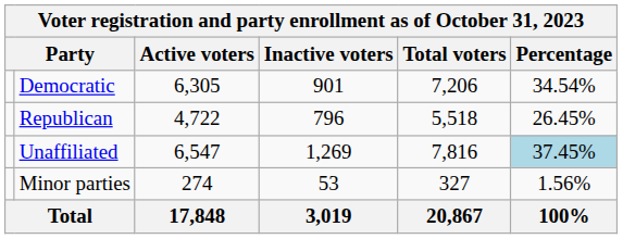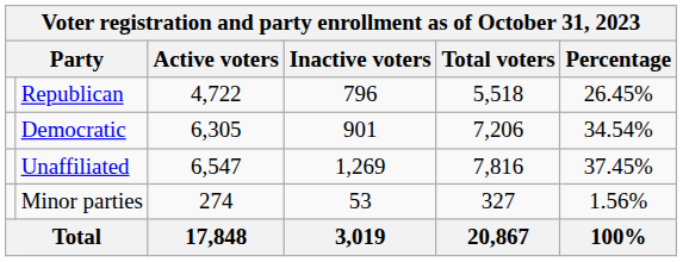 <table class=wikitable>
 <tr>
 <th colspan = 6>Voter registration and party enrollment as of October 31, 2023</th>
 </tr>
 <tr>
 <th colspan = 2>Party</th>
 <th>Active voters</th>
 <th>Inactive voters</th>
 <th>Total voters</th>
 <th>Percentage</th>
 </tr>
 <tr>
 <td></td>
+<td><a href='#'>Republican</a></td>
+<td align = center>4,722</td>
+<td align = center>796</td>
+<td align = center>5,518</td>
+<td align = center>26.45%</td>
+</tr>
+<tr>
+<td></td>
 <td><a href='#'>Democratic</a></td>
 <td align = center>6,305</td>
 <td align = center>901</td>
 <td align = center>7,206</td>
 <td align = center>34.54%</td>
 </tr>
 <tr>
 <td></td>
-<td><a href='#'>Republican</a></td>
-<td align = center>4,722</td>
-<td align = center>796</td>
-<td align = center>5,518</td>
-<td align = center>26.45%</td>
-</tr>
-<tr>
-<td></td>
 <td><a href='#'>Unaffiliated</a></td>
 <td align = center>6,547</td>
 <td align = center>1,269</td>
 <td align = center>7,816</td>
-<td align = center style="background: lightblue;">37.45%</td>
+<td align = center>37.45%</td>
 </tr>
 <tr>
 <td></td>
 <td>Minor parties</td>
 <td align = center>274</td>
 <td align = center>53</td>
 <td align = center>327</td>
 <td align = center>1.56%</td>
 </tr>
 <tr>
 <th colspan = 2>Total</th>
 <th align = center>17,848</th>
 <th align = center>3,019</th>
 <th align = center>20,867</th>
 <th align = center>100%</th>
 </tr>
 </table>
